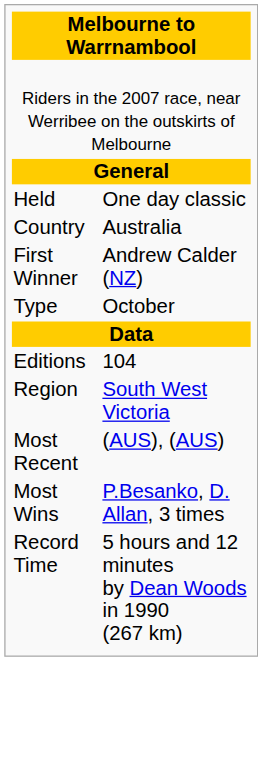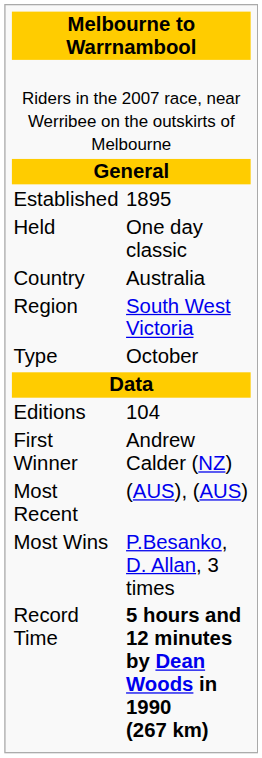 <table class="infobox" style="width: 200px;">
 <tr>
 <th colspan="2" align=center bgcolor="#FFCC00"><span><strong>Melbourne to Warrnambool</strong></span></th>
 </tr>
 <tr>
 <td colspan="2" align=center><br><small>Riders in the 2007 race, near Werribee on the outskirts of Melbourne</small></td>
 </tr>
 <tr>
 <th colspan="2" align=center bgcolor="#FFCC00"><span><strong>General</strong></span></th>
 </tr>
 <tr>
+<td>Established</td>
+<td>1895</td>
+</tr>
+<tr>
 <td>Held</td>
 <td>One day classic</td>
 </tr>
 <tr>
 <td>Country</td>
 <td>Australia</td>
 </tr>
 <tr>
-<td>First Winner</td>
-<td>Andrew Calder (<a href='#'>NZ</a>)</td>
+<td>Region</td>
+<td><a href='#'>South West Victoria</a></td>
 </tr>
 <tr>
 <td>Type</td>
 <td>October</td>
 </tr>
 <tr>
 <th colspan="2" align=center bgcolor="#FFCC00"><span><strong>Data</strong></span></th>
 </tr>
 <tr>
 <td>Editions</td>
 <td>104</td>
 </tr>
 <tr>
-<td>Region</td>
-<td><a href='#'>South West Victoria</a></td>
+<td>First Winner</td>
+<td>Andrew Calder (<a href='#'>NZ</a>)</td>
 </tr>
 <tr>
 <td>Most Recent</td>
 <td> (<a href='#'>AUS</a>),  (<a href='#'>AUS</a>)</td>
 </tr>
 <tr>
 <td>Most Wins</td>
 <td><a href='#'>P.Besanko</a>, <a href='#'>D. Allan</a>, 3 times</td>
 </tr>
 <tr>
 <td>Record Time</td>
-<td>5 hours and 12 minutes<br>by <a href='#'>Dean Woods</a> in 1990 (267 km)</td>
+<td><strong>5 hours and 12 minutes<br>by <a href='#'>Dean Woods</a> in 1990 (267 km)</strong></td>
 </tr>
 <tr>
 </tr>
 </table>
